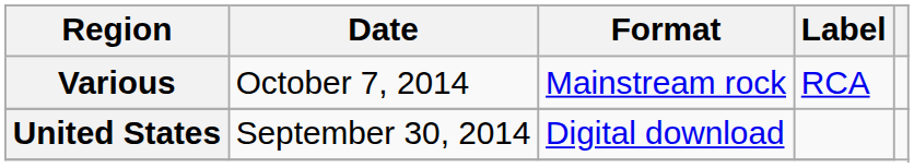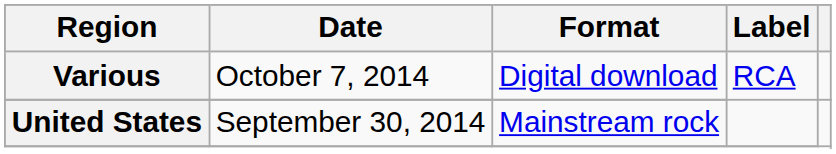 <table class="wikitable plainrowheaders">
 <tr>
 <th scope="col">Region</th>
 <th>Date</th>
 <th>Format</th>
 <th>Label</th>
 <th></th>
 </tr>
 <tr>
 <th scope="row">Various</th>
 <td>October 7, 2014</td>
-<td><a href='#'>Mainstream rock</a></td>
+<td><a href='#'>Digital download</a></td>
 <td rowspan="2"><a href='#'>RCA</a></td>
 <td align="center"></td>
 </tr>
 <tr>
 </tr>
 <tr>
 <th scope="row">United States</th>
 <td>September 30, 2014</td>
-<td><a href='#'>Digital download</a></td>
+<td><a href='#'>Mainstream rock</a></td>
 <td align="center"></td>
 </tr>
 <tr>
 </tr>
 </table>
